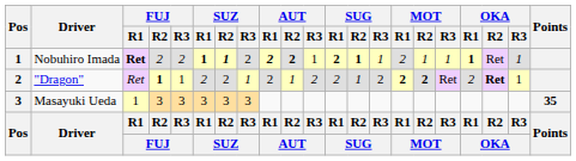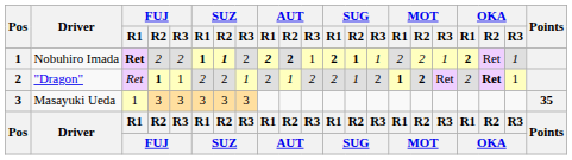 <table class="wikitable" style="font-size:85%; text-align:center">
 <tr>
 <th rowspan="2" valign="middle">Pos</th>
 <th rowspan="2" valign="middle">Driver</th>
 <th colspan="3"><a href='#'>FUJ</a></th>
 <th colspan="3"><a href='#'>SUZ</a></th>
 <th colspan="3"><a href='#'>AUT</a></th>
 <th colspan="3"><a href='#'>SUG</a></th>
 <th colspan="3"><a href='#'>MOT</a></th>
 <th colspan="3"><a href='#'>OKA</a></th>
 <th rowspan="2" valign="middle">Points</th>
 </tr>
 <tr>
 <th>R1</th>
 <th>R2</th>
 <th>R3</th>
 <th>R1</th>
 <th>R2</th>
 <th>R3</th>
 <th>R1</th>
 <th>R2</th>
 <th>R3</th>
 <th>R1</th>
 <th>R2</th>
 <th>R3</th>
 <th>R1</th>
 <th>R2</th>
 <th>R3</th>
 <th>R1</th>
 <th>R2</th>
 <th>R3</th>
 </tr>
 <tr>
 <th>1</th>
 <td align="left"> Nobuhiro Imada</td>
 <td bgcolor="#EFCFFF"><strong>Ret</strong></td>
 <td bgcolor="#DFDFDF"><em>2</em></td>
 <td bgcolor="#DFDFDF"><em>2</em></td>
 <td bgcolor="#FFFFBF"><strong>1</strong></td>
 <td bgcolor="#FFFFBF"><strong><em>1</em></strong></td>
 <td bgcolor="#DFDFDF">2</td>
 <td bgcolor="#FFFFBF"><strong><em>2</em></strong></td>
 <td bgcolor="#DFDFDF"><strong>2</strong></td>
 <td bgcolor="#FFFFBF">1</td>
 <td bgcolor="#FFFFBF"><strong>2</strong></td>
 <td bgcolor="#FFFFBF"><strong>1</strong></td>
 <td bgcolor="#FFFFBF"><em>1</em></td>
 <td bgcolor="#DFDFDF"><em>2</em></td>
+<td bgcolor="#FFFFBF"><em>2</em></td>
 <td bgcolor="#FFFFBF"><em>1</em></td>
-<td bgcolor="#FFFFBF"><em>1</em></td>
-<td bgcolor="#FFFFBF"><strong>1</strong></td>
+<td bgcolor="#FFFFBF"><strong>2</strong></td>
 <td bgcolor="#EFCFFF">Ret</td>
 <td bgcolor="#DFDFDF"><em>1</em></td>
 <th></th>
 </tr>
 <tr>
 <th>2</th>
 <td align="left"> <a href='#'>"Dragon"</a></td>
 <td bgcolor="#EFCFFF"><em>Ret</em></td>
 <td bgcolor="#FFFFBF"><strong>1</strong></td>
 <td bgcolor="#FFFFBF">1</td>
 <td bgcolor="#DFDFDF"><em>2</em></td>
 <td bgcolor="#DFDFDF">2</td>
 <td bgcolor="#FFFFBF"><em>1</em></td>
 <td bgcolor="#DFDFDF">2</td>
 <td bgcolor="#FFFFBF"><em>1</em></td>
 <td bgcolor="#DFDFDF"><em>2</em></td>
 <td bgcolor="#DFDFDF"><em>2</em></td>
 <td bgcolor="#DFDFDF"><em>1</em></td>
 <td bgcolor="#DFDFDF">2</td>
-<td bgcolor="#FFFFBF"><strong>2</strong></td>
+<td bgcolor="#FFFFBF"><strong>1</strong></td>
 <td bgcolor="#DFDFDF"><strong>2</strong></td>
 <td bgcolor="#EFCFFF">Ret</td>
 <td bgcolor="#DFDFDF"><em>2</em></td>
 <td bgcolor="#EFCFFF"><strong>Ret</strong></td>
 <td bgcolor="#FFFFBF">1</td>
 <th></th>
 </tr>
 <tr>
 <th>3</th>
 <td align="left"> Masayuki Ueda</td>
 <td bgcolor="#FFFFBF">1</td>
 <td bgcolor="#FFDF9F">3</td>
 <td bgcolor="#FFDF9F">3</td>
 <td bgcolor="#FFDF9F">3</td>
 <td bgcolor="#FFDF9F">3</td>
 <td bgcolor="#FFDF9F">3</td>
 <td></td>
 <td></td>
 <td></td>
 <td></td>
 <td></td>
 <td></td>
 <td></td>
 <td></td>
 <td></td>
 <td></td>
 <td></td>
 <td></td>
 <th>35</th>
 </tr>
 <tr>
 <th rowspan="2">Pos</th>
 <th rowspan="2">Driver</th>
 <th>R1</th>
 <th>R2</th>
 <th>R3</th>
 <th>R1</th>
 <th>R2</th>
 <th>R3</th>
 <th>R1</th>
 <th>R2</th>
 <th>R3</th>
 <th>R1</th>
 <th>R2</th>
 <th>R3</th>
 <th>R1</th>
 <th>R2</th>
 <th>R3</th>
 <th>R1</th>
 <th>R2</th>
 <th>R3</th>
 <th rowspan="2">Points</th>
 </tr>
 <tr>
 <th colspan="3"><a href='#'>FUJ</a></th>
 <th colspan="3"><a href='#'>SUZ</a></th>
 <th colspan="3"><a href='#'>AUT</a></th>
 <th colspan="3"><a href='#'>SUG</a></th>
 <th colspan="3"><a href='#'>MOT</a></th>
 <th colspan="3"><a href='#'>OKA</a></th>
 </tr>
 </table>
